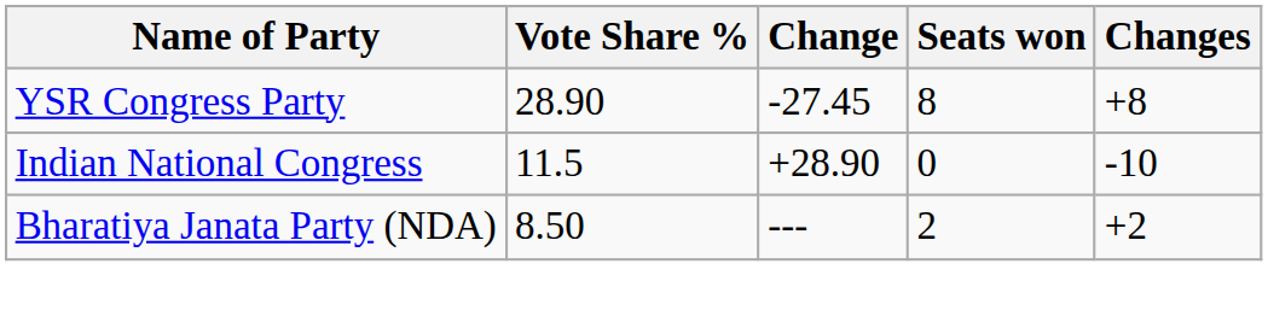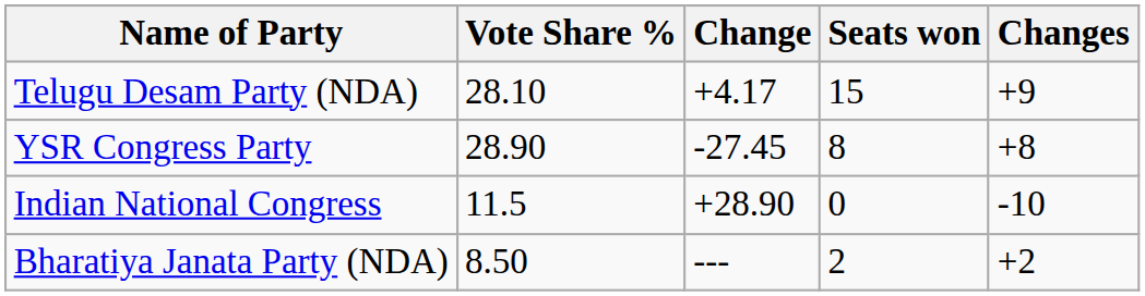 <table class="wikitable sortable">
 <tr>
 <th>Name of Party</th>
 <th>Vote Share %</th>
 <th>Change</th>
 <th>Seats won</th>
 <th>Changes</th>
+</tr>
+<tr>
+<td><a href='#'>Telugu Desam Party</a> (NDA)</td>
+<td>28.10</td>
+<td>+4.17</td>
+<td>15</td>
+<td>+9</td>
 </tr>
 <tr>
 <td><a href='#'>YSR Congress Party</a></td>
 <td>28.90</td>
 <td>-27.45</td>
 <td>8</td>
 <td>+8</td>
 </tr>
 <tr>
 <td><a href='#'>Indian National Congress</a></td>
 <td>11.5</td>
 <td>+28.90</td>
 <td>0</td>
 <td>-10</td>
 </tr>
 <tr>
 <td><a href='#'>Bharatiya Janata Party</a> (NDA)</td>
 <td>8.50</td>
 <td>---</td>
 <td>2</td>
 <td>+2</td>
 </tr>
 </table>
